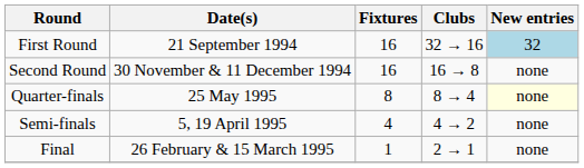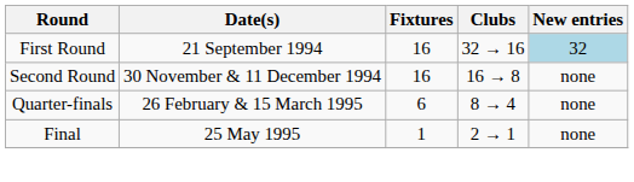 <table class="wikitable" style="text-align:center">
 <tr>
 <th>Round</th>
 <th>Date(s)</th>
 <th>Fixtures</th>
 <th>Clubs</th>
 <th>New entries</th>
 </tr>
 <tr>
 <td>First Round</td>
 <td>21 September 1994</td>
 <td>16</td>
 <td>32 → 16</td>
 <td style="background: lightblue;">32</td>
 </tr>
 <tr>
 <td>Second Round</td>
 <td>30 November & 11 December 1994</td>
 <td>16</td>
 <td>16 → 8</td>
 <td>none</td>
 </tr>
 <tr>
 <td>Quarter-finals</td>
-<td>25 May 1995</td>
-<td>8</td>
+<td>26 February & 15 March 1995</td>
+<td>6</td>
 <td>8 → 4</td>
-<td style="background: lightyellow;">none</td>
-</tr>
-<tr>
-<td>Semi-finals</td>
-<td>5, 19 April 1995</td>
-<td>4</td>
-<td>4 → 2</td>
 <td>none</td>
 </tr>
 <tr>
 <td>Final</td>
-<td>26 February & 15 March 1995</td>
+<td>25 May 1995</td>
 <td>1</td>
 <td>2 → 1</td>
 <td>none</td>
 </tr>
 <tr>
 </tr>
 </table>
